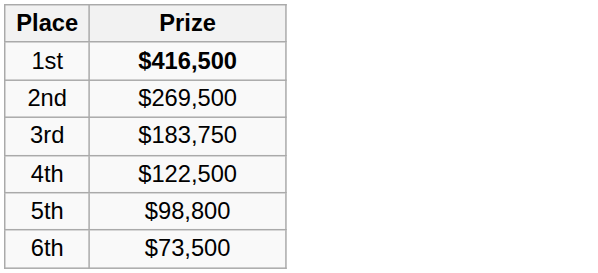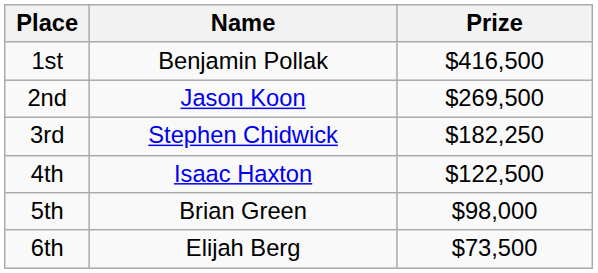 <table class="wikitable">
 <tr>
 <th width="50">Place</th>
+<th width="200">Name</th>
 <th width="125">Prize</th>
 </tr>
 <tr>
 <td align = "center">1st</td>
-<td align = "center"><strong>$416,500</strong></td>
+<td align = "center">Benjamin Pollak</td>
+<td align = "center">$416,500</td>
 </tr>
 <tr>
 <td align = "center">2nd</td>
+<td align = "center"><a href='#'>Jason Koon</a></td>
 <td align = "center">$269,500</td>
 </tr>
 <tr>
 <td align = "center">3rd</td>
-<td align = "center">$183,750</td>
+<td align = "center"><a href='#'>Stephen Chidwick</a></td>
+<td align = "center">$182,250</td>
 </tr>
 <tr>
 <td align = "center">4th</td>
+<td align = "center"><a href='#'>Isaac Haxton</a></td>
 <td align = "center">$122,500</td>
 </tr>
 <tr>
 <td align = "center">5th</td>
-<td align = "center">$98,800</td>
+<td align = "center">Brian Green</td>
+<td align = "center">$98,000</td>
 </tr>
 <tr>
 <td align = "center">6th</td>
+<td align = "center">Elijah Berg</td>
 <td align = "center">$73,500</td>
 </tr>
 </table>
